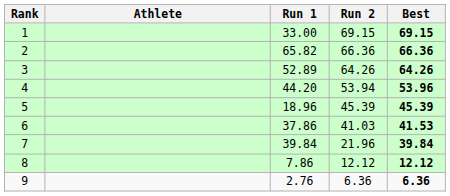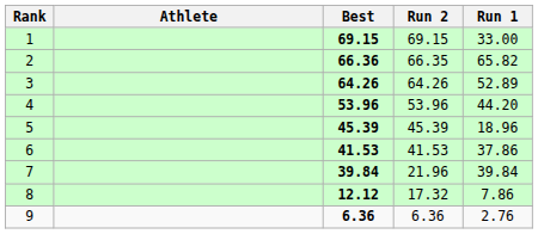 <table class=wikitable style="text-align:center">
 <tr>
 <th width=40>Rank</th>
 <th width=250>Athlete</th>
+<th width=60>Best</th>
+<th width=60>Run 2</th>
 <th width=60>Run 1</th>
-<th width=60>Run 2</th>
-<th width=60>Best</th>
 </tr>
 <tr bgcolor="ccffcc">
 <td>1</td>
 <td align=left></td>
+<td><strong>69.15</strong></td>
+<td>69.15</td>
 <td>33.00</td>
-<td>69.15</td>
-<td><strong>69.15</strong></td>
 </tr>
 <tr bgcolor="ccffcc">
 <td>2</td>
 <td align=left></td>
+<td><strong>66.36</strong></td>
+<td>66.35</td>
 <td>65.82</td>
-<td>66.36</td>
-<td><strong>66.36</strong></td>
 </tr>
 <tr bgcolor="ccffcc">
 <td>3</td>
 <td align=left></td>
+<td><strong>64.26</strong></td>
+<td>64.26</td>
 <td>52.89</td>
-<td>64.26</td>
-<td><strong>64.26</strong></td>
 </tr>
 <tr bgcolor="ccffcc">
 <td>4</td>
 <td align=left></td>
+<td><strong>53.96</strong></td>
+<td>53.96</td>
 <td>44.20</td>
-<td>53.94</td>
-<td><strong>53.96</strong></td>
 </tr>
 <tr bgcolor="ccffcc">
 <td>5</td>
 <td align=left></td>
+<td><strong>45.39</strong></td>
+<td>45.39</td>
 <td>18.96</td>
-<td>45.39</td>
-<td><strong>45.39</strong></td>
 </tr>
 <tr bgcolor="ccffcc">
 <td>6</td>
 <td align=left></td>
+<td><strong>41.53</strong></td>
+<td>41.53</td>
 <td>37.86</td>
-<td>41.03</td>
-<td><strong>41.53</strong></td>
 </tr>
 <tr bgcolor="ccffcc">
 <td>7</td>
 <td align=left></td>
+<td><strong>39.84</strong></td>
+<td>21.96</td>
 <td>39.84</td>
-<td>21.96</td>
-<td><strong>39.84</strong></td>
 </tr>
 <tr bgcolor="ccffcc">
 <td>8</td>
 <td align=left></td>
+<td><strong>12.12</strong></td>
+<td>17.32</td>
 <td>7.86</td>
-<td>12.12</td>
-<td><strong>12.12</strong></td>
 </tr>
 <tr>
 <td>9</td>
 <td align=left></td>
+<td><strong>6.36</strong></td>
+<td>6.36</td>
 <td>2.76</td>
-<td>6.36</td>
-<td><strong>6.36</strong></td>
 </tr>
 </table>
